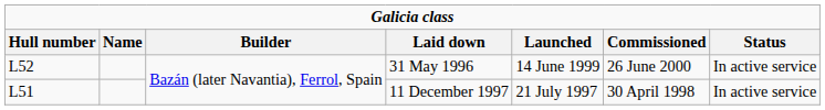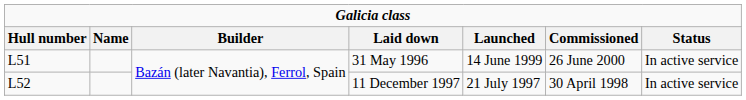 <table class="wikitable">
 <tr>
 <td colspan=7 align=center><strong><em>Galicia<em> class<strong></td>
 </tr>
 <tr>
 <th>Hull number</th>
 <th>Name</th>
 <th>Builder</th>
 <th>Laid down</th>
 <th>Launched</th>
 <th>Commissioned</th>
 <th>Status</th>
 </tr>
 <tr>
-<td>L52</td>
+<td>L51</td>
 <td></td>
 <td rowspan=2 align=center><a href='#'>Bazán</a> (later Navantia), <a href='#'>Ferrol</a>, Spain</td>
 <td>31 May 1996</td>
 <td>14 June 1999</td>
 <td>26 June 2000</td>
 <td>In active service</td>
 </tr>
 <tr>
-<td>L51</td>
+<td>L52</td>
 <td></td>
 <td>11 December 1997</td>
 <td>21 July 1997</td>
 <td>30 April 1998</td>
 <td>In active service</td>
 </tr>
 </table>
